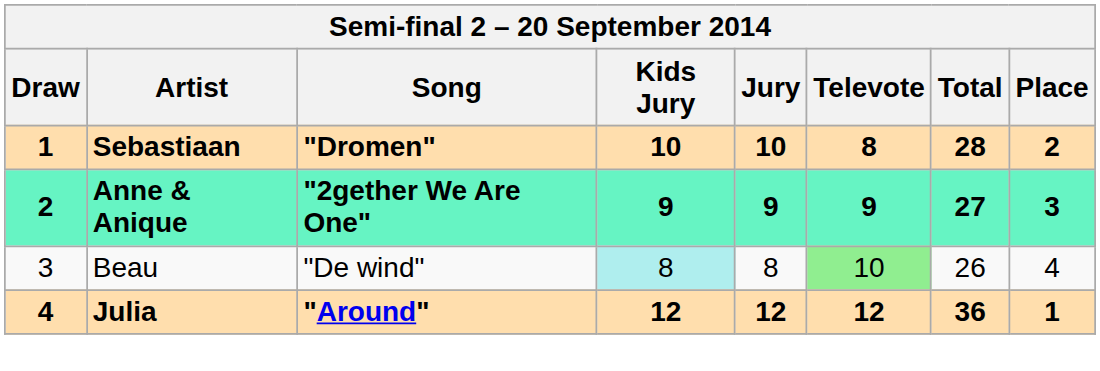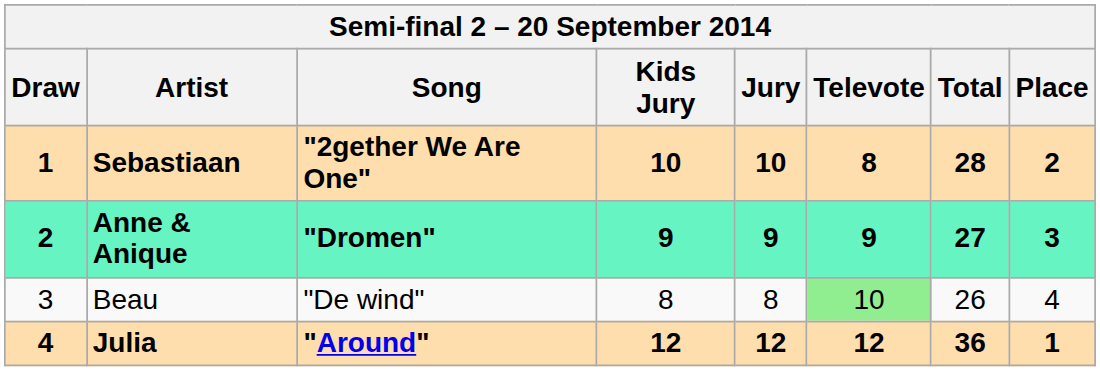 <table class="sortable wikitable" style="margin: 1em auto 1em auto; text-align:center;">
 <tr>
 <th colspan="8">Semi-final 2 – 20 September 2014</th>
 </tr>
 <tr bgcolor="#CCCCCC">
 <th>Draw</th>
 <th>Artist</th>
 <th>Song</th>
 <th>Kids Jury</th>
 <th>Jury</th>
 <th>Televote</th>
 <th>Total</th>
 <th>Place</th>
 </tr>
 <tr style="font-weight:bold; background:#FFDEAD;">
 <td>1</td>
 <td align="left">Sebastiaan</td>
-<td align="left">"Dromen"</td>
+<td align="left">"2gether We Are One"</td>
 <td>10</td>
 <td>10</td>
 <td>8</td>
 <td>28</td>
 <td>2</td>
 </tr>
 <tr style="font-weight:bold; background:#66f4c3;">
 <td>2</td>
 <td align="left">Anne & Anique</td>
-<td align="left">"2gether We Are One"</td>
+<td align="left">"Dromen"</td>
 <td>9</td>
 <td>9</td>
 <td>9</td>
 <td>27</td>
 <td>3</td>
 </tr>
 <tr>
 <td>3</td>
 <td align="left">Beau</td>
 <td align="left">"De wind"</td>
-<td style="background: paleturquoise;">8</td>
+<td>8</td>
 <td>8</td>
 <td style="background: lightgreen;">10</td>
 <td>26</td>
 <td>4</td>
 </tr>
 <tr style="font-weight:bold; background:#FFDEAD;">
 <td>4</td>
 <td align="left"><strong>Julia</strong></td>
 <td align="left"><strong>"<a href='#'>Around</a>"</strong></td>
 <td>12</td>
 <td>12</td>
 <td>12</td>
 <td>36</td>
 <td>1</td>
 </tr>
 </table>
